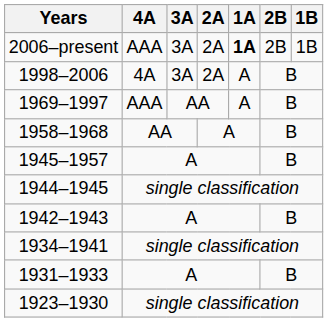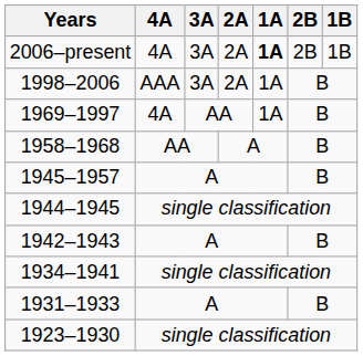 <table class="wikitable floatright" style="text-align: center;">
 <tr>
 <th>Years</th>
 <th>4A</th>
 <th>3A</th>
 <th>2A</th>
 <th>1A</th>
 <th>2B</th>
 <th>1B</th>
 </tr>
 <tr>
 <td>2006–present</td>
-<td>AAA</td>
+<td>4A</td>
 <td>3A</td>
 <td>2A</td>
 <td><strong>1A</strong></td>
 <td>2B</td>
 <td>1B</td>
 </tr>
 <tr>
 <td>1998–2006</td>
-<td>4A</td>
+<td>AAA</td>
 <td>3A</td>
 <td>2A</td>
-<td>A</td>
+<td>1A</td>
 <td colspan=2>B</td>
 </tr>
 <tr>
 <td>1969–1997</td>
-<td>AAA</td>
+<td>4A</td>
 <td colspan=2>AA</td>
-<td>A</td>
+<td>1A</td>
 <td colspan=2>B</td>
 </tr>
 <tr>
 <td>1958–1968</td>
 <td colspan=2>AA</td>
 <td colspan=2>A</td>
 <td colspan=2>B</td>
 </tr>
 <tr>
 <td>1945–1957</td>
 <td colspan=4>A</td>
 <td colspan=2>B</td>
 </tr>
 <tr>
 <td>1944–1945</td>
 <td colspan=6><em>single classification</em></td>
 </tr>
 <tr>
 <td>1942–1943</td>
 <td colspan=4>A</td>
 <td colspan=2>B</td>
 </tr>
 <tr>
 <td>1934–1941</td>
 <td colspan=6><em>single classification</em></td>
 </tr>
 <tr>
 <td>1931–1933</td>
 <td colspan=4>A</td>
 <td colspan=2>B</td>
 </tr>
 <tr>
 <td>1923–1930</td>
 <td colspan=6><em>single classification</em></td>
 </tr>
 </table>
